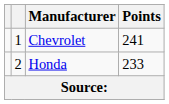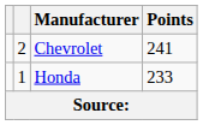 <table class="wikitable" style="font-size: 95%;">
 <tr>
 <th scope="col"></th>
 <th scope="col"></th>
 <th scope="col">Manufacturer</th>
 <th scope="col">Points</th>
 </tr>
 <tr>
 <td align="left"></td>
-<td align="center">1</td>
+<td align="center">2</td>
 <td> <a href='#'>Chevrolet</a></td>
 <td>241</td>
 </tr>
 <tr>
 <td align="left"></td>
-<td align="center">2</td>
+<td align="center">1</td>
 <td> <a href='#'>Honda</a></td>
 <td>233</td>
 </tr>
 <tr>
 <th colspan=4>Source:</th>
 </tr>
 </table>
